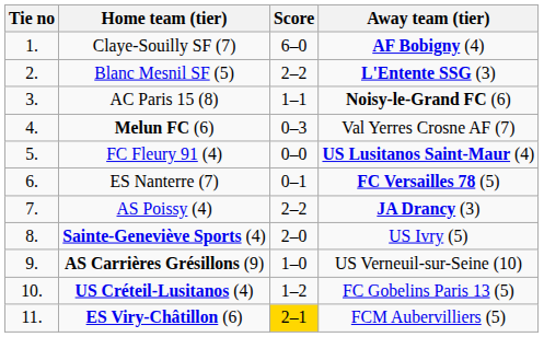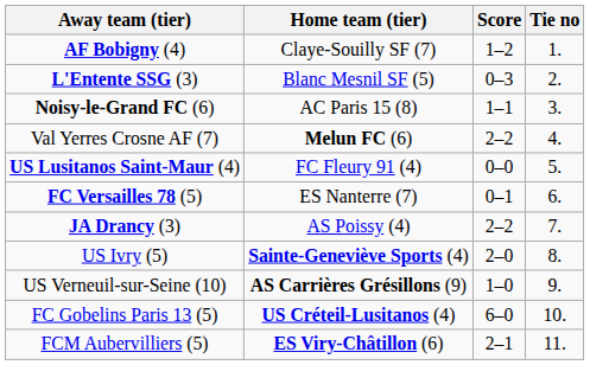 <table class="wikitable" style="text-align: center">
 <tr>
-<th>Tie no</th>
+<th>Away team (tier)</th>
 <th>Home team (tier)</th>
 <th>Score</th>
-<th>Away team (tier)</th>
+<th>Tie no</th>
 </tr>
 <tr>
+<td><strong><a href='#'>AF Bobigny</a></strong> (4)</td>
+<td>Claye-Souilly SF (7)</td>
+<td>1–2</td>
 <td>1.</td>
-<td>Claye-Souilly SF (7)</td>
-<td>6–0</td>
-<td><strong><a href='#'>AF Bobigny</a></strong> (4)</td>
 </tr>
 <tr>
+<td><strong><a href='#'>L'Entente SSG</a></strong> (3)</td>
+<td><a href='#'>Blanc Mesnil SF</a> (5)</td>
+<td>0–3 </td>
 <td>2.</td>
-<td><a href='#'>Blanc Mesnil SF</a> (5)</td>
-<td>2–2 </td>
-<td><strong><a href='#'>L'Entente SSG</a></strong> (3)</td>
 </tr>
 <tr>
-<td>3.</td>
+<td><strong>Noisy-le-Grand FC</strong> (6)</td>
 <td>AC Paris 15 (8)</td>
 <td>1–1 </td>
-<td><strong>Noisy-le-Grand FC</strong> (6)</td>
+<td>3.</td>
 </tr>
 <tr>
+<td>Val Yerres Crosne AF (7)</td>
+<td><strong>Melun FC</strong> (6)</td>
+<td>2–2 </td>
 <td>4.</td>
-<td><strong>Melun FC</strong> (6)</td>
-<td>0–3 </td>
-<td>Val Yerres Crosne AF (7)</td>
 </tr>
 <tr>
-<td>5.</td>
+<td><strong><a href='#'>US Lusitanos Saint-Maur</a></strong> (4)</td>
 <td><a href='#'>FC Fleury 91</a> (4)</td>
 <td>0–0 </td>
-<td><strong><a href='#'>US Lusitanos Saint-Maur</a></strong> (4)</td>
+<td>5.</td>
 </tr>
 <tr>
-<td>6.</td>
+<td><strong><a href='#'>FC Versailles 78</a></strong> (5)</td>
 <td>ES Nanterre (7)</td>
 <td>0–1</td>
-<td><strong><a href='#'>FC Versailles 78</a></strong> (5)</td>
+<td>6.</td>
 </tr>
 <tr>
-<td>7.</td>
+<td><strong><a href='#'>JA Drancy</a></strong> (3)</td>
 <td><a href='#'>AS Poissy</a> (4)</td>
 <td>2–2 </td>
-<td><strong><a href='#'>JA Drancy</a></strong> (3)</td>
+<td>7.</td>
 </tr>
 <tr>
-<td>8.</td>
+<td><a href='#'>US Ivry</a> (5)</td>
 <td><strong><a href='#'>Sainte-Geneviève Sports</a></strong> (4)</td>
 <td>2–0</td>
-<td><a href='#'>US Ivry</a> (5)</td>
+<td>8.</td>
 </tr>
 <tr>
-<td>9.</td>
+<td>US Verneuil-sur-Seine (10)</td>
 <td><strong>AS Carrières Grésillons</strong> (9)</td>
 <td>1–0</td>
-<td>US Verneuil-sur-Seine (10)</td>
+<td>9.</td>
 </tr>
 <tr>
+<td><a href='#'>FC Gobelins Paris 13</a> (5)</td>
+<td><strong><a href='#'>US Créteil-Lusitanos</a></strong> (4)</td>
+<td>6–0</td>
 <td>10.</td>
-<td><strong><a href='#'>US Créteil-Lusitanos</a></strong> (4)</td>
-<td>1–2</td>
-<td><a href='#'>FC Gobelins Paris 13</a> (5)</td>
 </tr>
 <tr>
+<td><a href='#'>FCM Aubervilliers</a> (5)</td>
+<td><strong><a href='#'>ES Viry-Châtillon</a></strong> (6)</td>
+<td>2–1</td>
 <td>11.</td>
-<td><strong><a href='#'>ES Viry-Châtillon</a></strong> (6)</td>
-<td style="background: gold;">2–1</td>
-<td><a href='#'>FCM Aubervilliers</a> (5)</td>
 </tr>
 </table>
